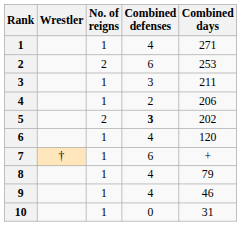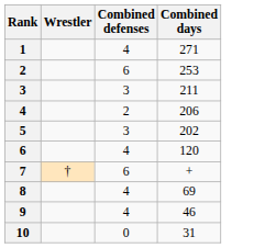 <table class="wikitable sortable" style="text-align:center">
 <tr>
 <th>Rank</th>
 <th>Wrestler</th>
-<th>No. of<br>reigns</th>
 <th>Combined<br>defenses</th>
 <th>Combined<br>days</th>
 </tr>
 <tr>
 <th>1</th>
 <td></td>
-<td>1</td>
 <td>4</td>
 <td>271</td>
 </tr>
 <tr>
 <th>2</th>
 <td></td>
-<td>2</td>
 <td>6</td>
 <td>253</td>
 </tr>
 <tr>
 <th>3</th>
 <td></td>
-<td>1</td>
 <td>3</td>
 <td>211</td>
 </tr>
 <tr>
 <th>4</th>
 <td></td>
-<td>1</td>
 <td>2</td>
 <td>206</td>
 </tr>
 <tr>
 <th>5</th>
 <td></td>
-<td>2</td>
-<td><strong>3</strong></td>
+<td>3</td>
 <td>202</td>
 </tr>
 <tr>
 <th>6</th>
 <td></td>
-<td>1</td>
 <td>4</td>
 <td>120</td>
 </tr>
 <tr>
 <th>7</th>
 <td style="background-color:#FFE6BD"> †</td>
-<td>1</td>
 <td>6</td>
 <td>+</td>
 </tr>
 <tr>
 <th>8</th>
 <td></td>
-<td>1</td>
 <td>4</td>
-<td>79</td>
+<td>69</td>
 </tr>
 <tr>
 <th>9</th>
 <td></td>
-<td>1</td>
 <td>4</td>
 <td>46</td>
 </tr>
 <tr>
 <th>10</th>
 <td></td>
-<td>1</td>
 <td>0</td>
 <td>31</td>
 </tr>
 </table>
